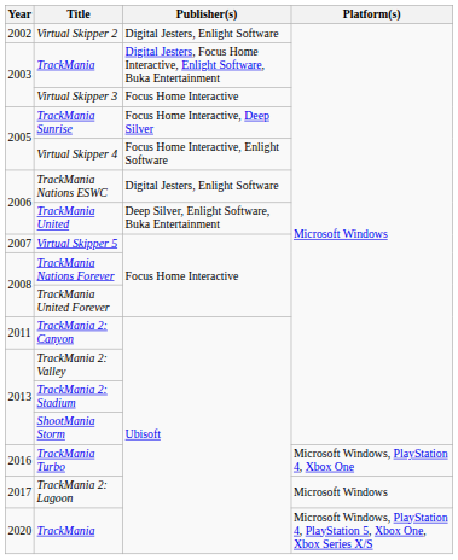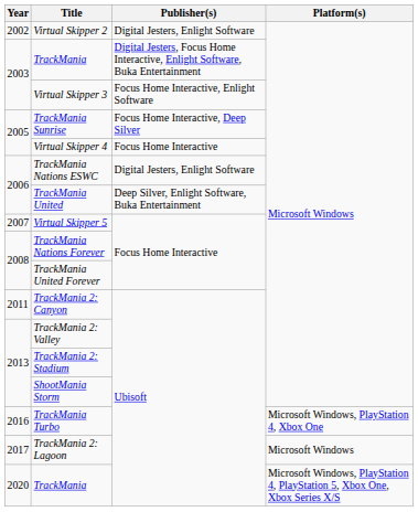 <table class="wikitable sortable">
 <tr>
 <th>Year</th>
 <th>Title</th>
 <th>Publisher(s)</th>
 <th>Platform(s)</th>
 </tr>
 <tr>
 <td>2002</td>
 <td><em>Virtual Skipper 2</em></td>
 <td>Digital Jesters, Enlight Software</td>
 <td rowspan="14"><a href='#'>Microsoft Windows</a></td>
 </tr>
 <tr>
 <td rowspan="2">2003</td>
 <td><em><a href='#'>TrackMania</a></em></td>
 <td><a href='#'>Digital Jesters</a>, Focus Home Interactive, <a href='#'>Enlight Software</a>, Buka Entertainment</td>
 </tr>
 <tr>
 <td><em>Virtual Skipper 3</em></td>
-<td>Focus Home Interactive</td>
+<td>Focus Home Interactive, Enlight Software</td>
 </tr>
 <tr>
 <td rowspan="2">2005</td>
 <td><em><a href='#'>TrackMania Sunrise</a></em></td>
 <td>Focus Home Interactive, <a href='#'>Deep Silver</a></td>
 </tr>
 <tr>
 <td><em>Virtual Skipper 4</em></td>
-<td>Focus Home Interactive, Enlight Software</td>
+<td>Focus Home Interactive</td>
 </tr>
 <tr>
 <td rowspan="2">2006</td>
 <td><em>TrackMania Nations ESWC</em></td>
 <td>Digital Jesters, Enlight Software</td>
 </tr>
 <tr>
 <td><em><a href='#'>TrackMania United</a></em></td>
 <td>Deep Silver, Enlight Software, Buka Entertainment</td>
 </tr>
 <tr>
 <td>2007</td>
 <td><em><a href='#'>Virtual Skipper 5</a></em></td>
 <td rowspan="3">Focus Home Interactive</td>
 </tr>
 <tr>
 <td rowspan="2">2008</td>
 <td><em><a href='#'>TrackMania Nations Forever</a></em></td>
 </tr>
 <tr>
 <td><em>TrackMania United Forever</em></td>
 </tr>
 <tr>
 <td>2011</td>
 <td><em><a href='#'>TrackMania 2: Canyon</a></em></td>
 <td rowspan="7"><a href='#'>Ubisoft</a></td>
 </tr>
 <tr>
 <td rowspan="3">2013</td>
 <td><em>TrackMania 2: Valley</em></td>
 </tr>
 <tr>
 <td><em><a href='#'>TrackMania 2: Stadium</a></em></td>
 </tr>
 <tr>
 <td><em><a href='#'>ShootMania Storm</a></em></td>
 </tr>
 <tr>
 <td>2016</td>
 <td><em><a href='#'>TrackMania Turbo</a></em></td>
 <td>Microsoft Windows, <a href='#'>PlayStation 4</a>, <a href='#'>Xbox One</a></td>
 </tr>
 <tr>
 <td>2017</td>
 <td><em>TrackMania 2: Lagoon</em></td>
 <td>Microsoft Windows</td>
 </tr>
 <tr>
 <td>2020</td>
 <td><em><a href='#'>TrackMania</a></em></td>
 <td>Microsoft Windows, <a href='#'>PlayStation 4</a>, <a href='#'>PlayStation 5</a>, <a href='#'>Xbox One</a>, <a href='#'>Xbox Series X/S</a></td>
 </tr>
 </table>
